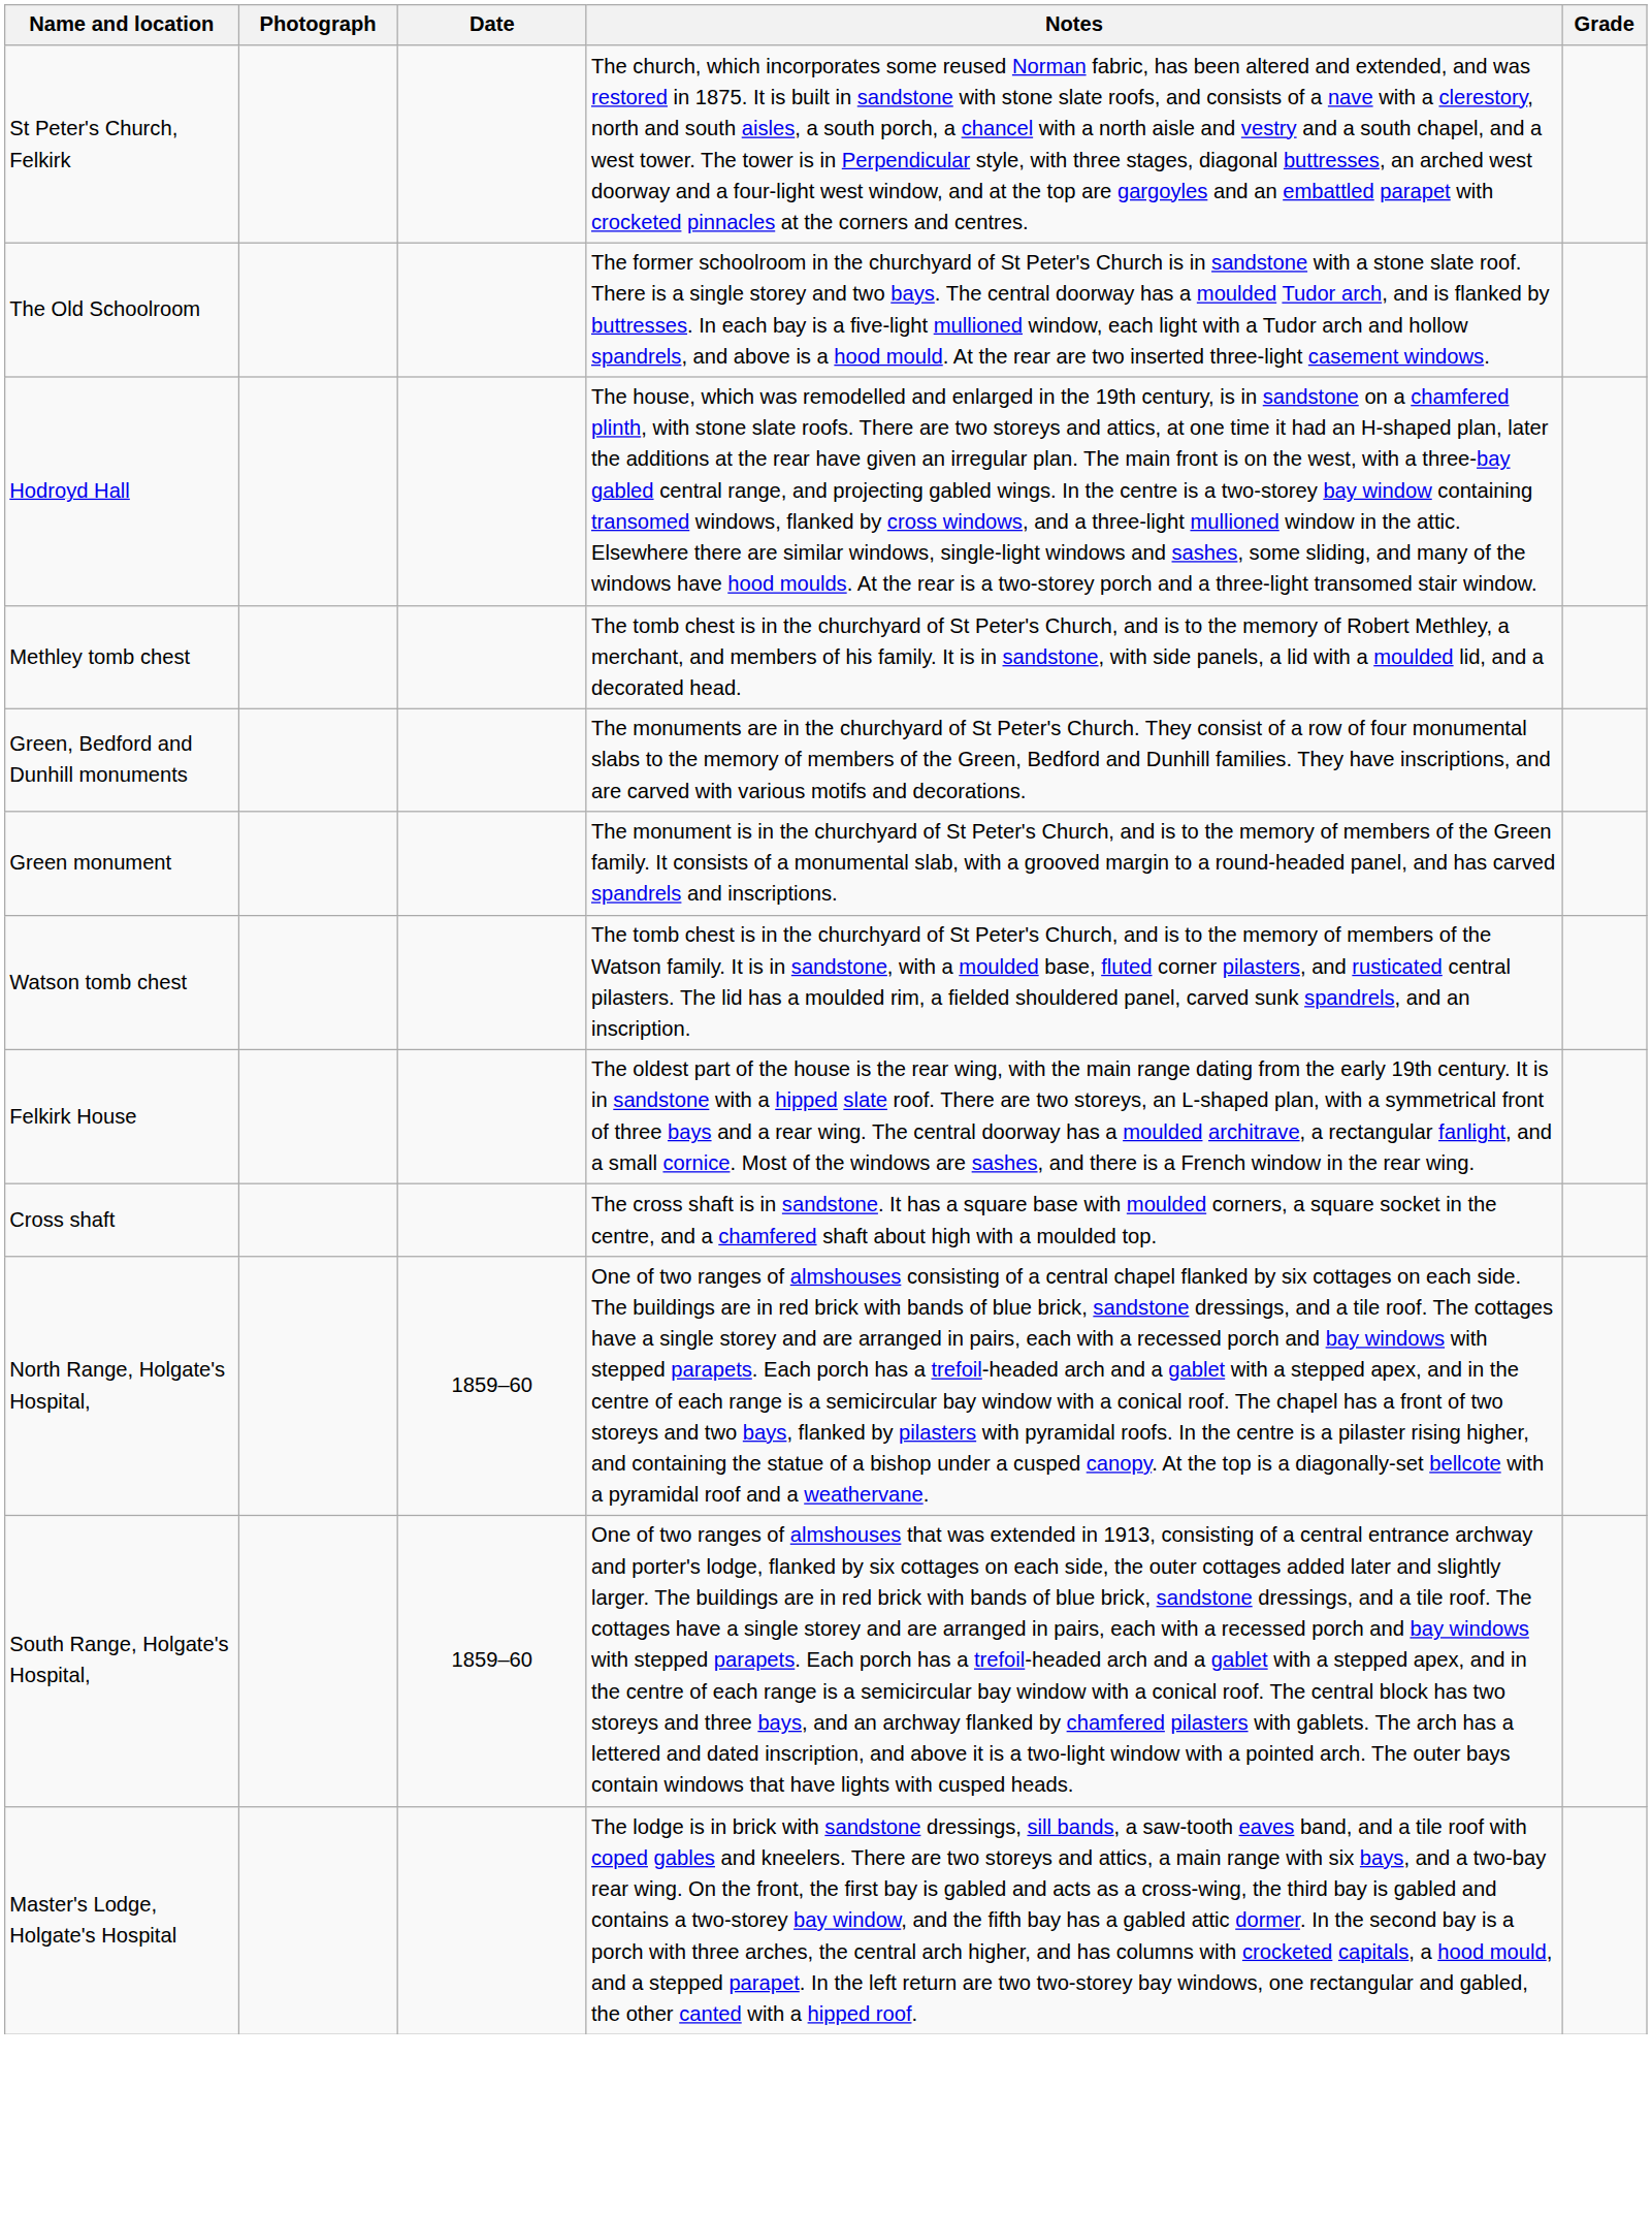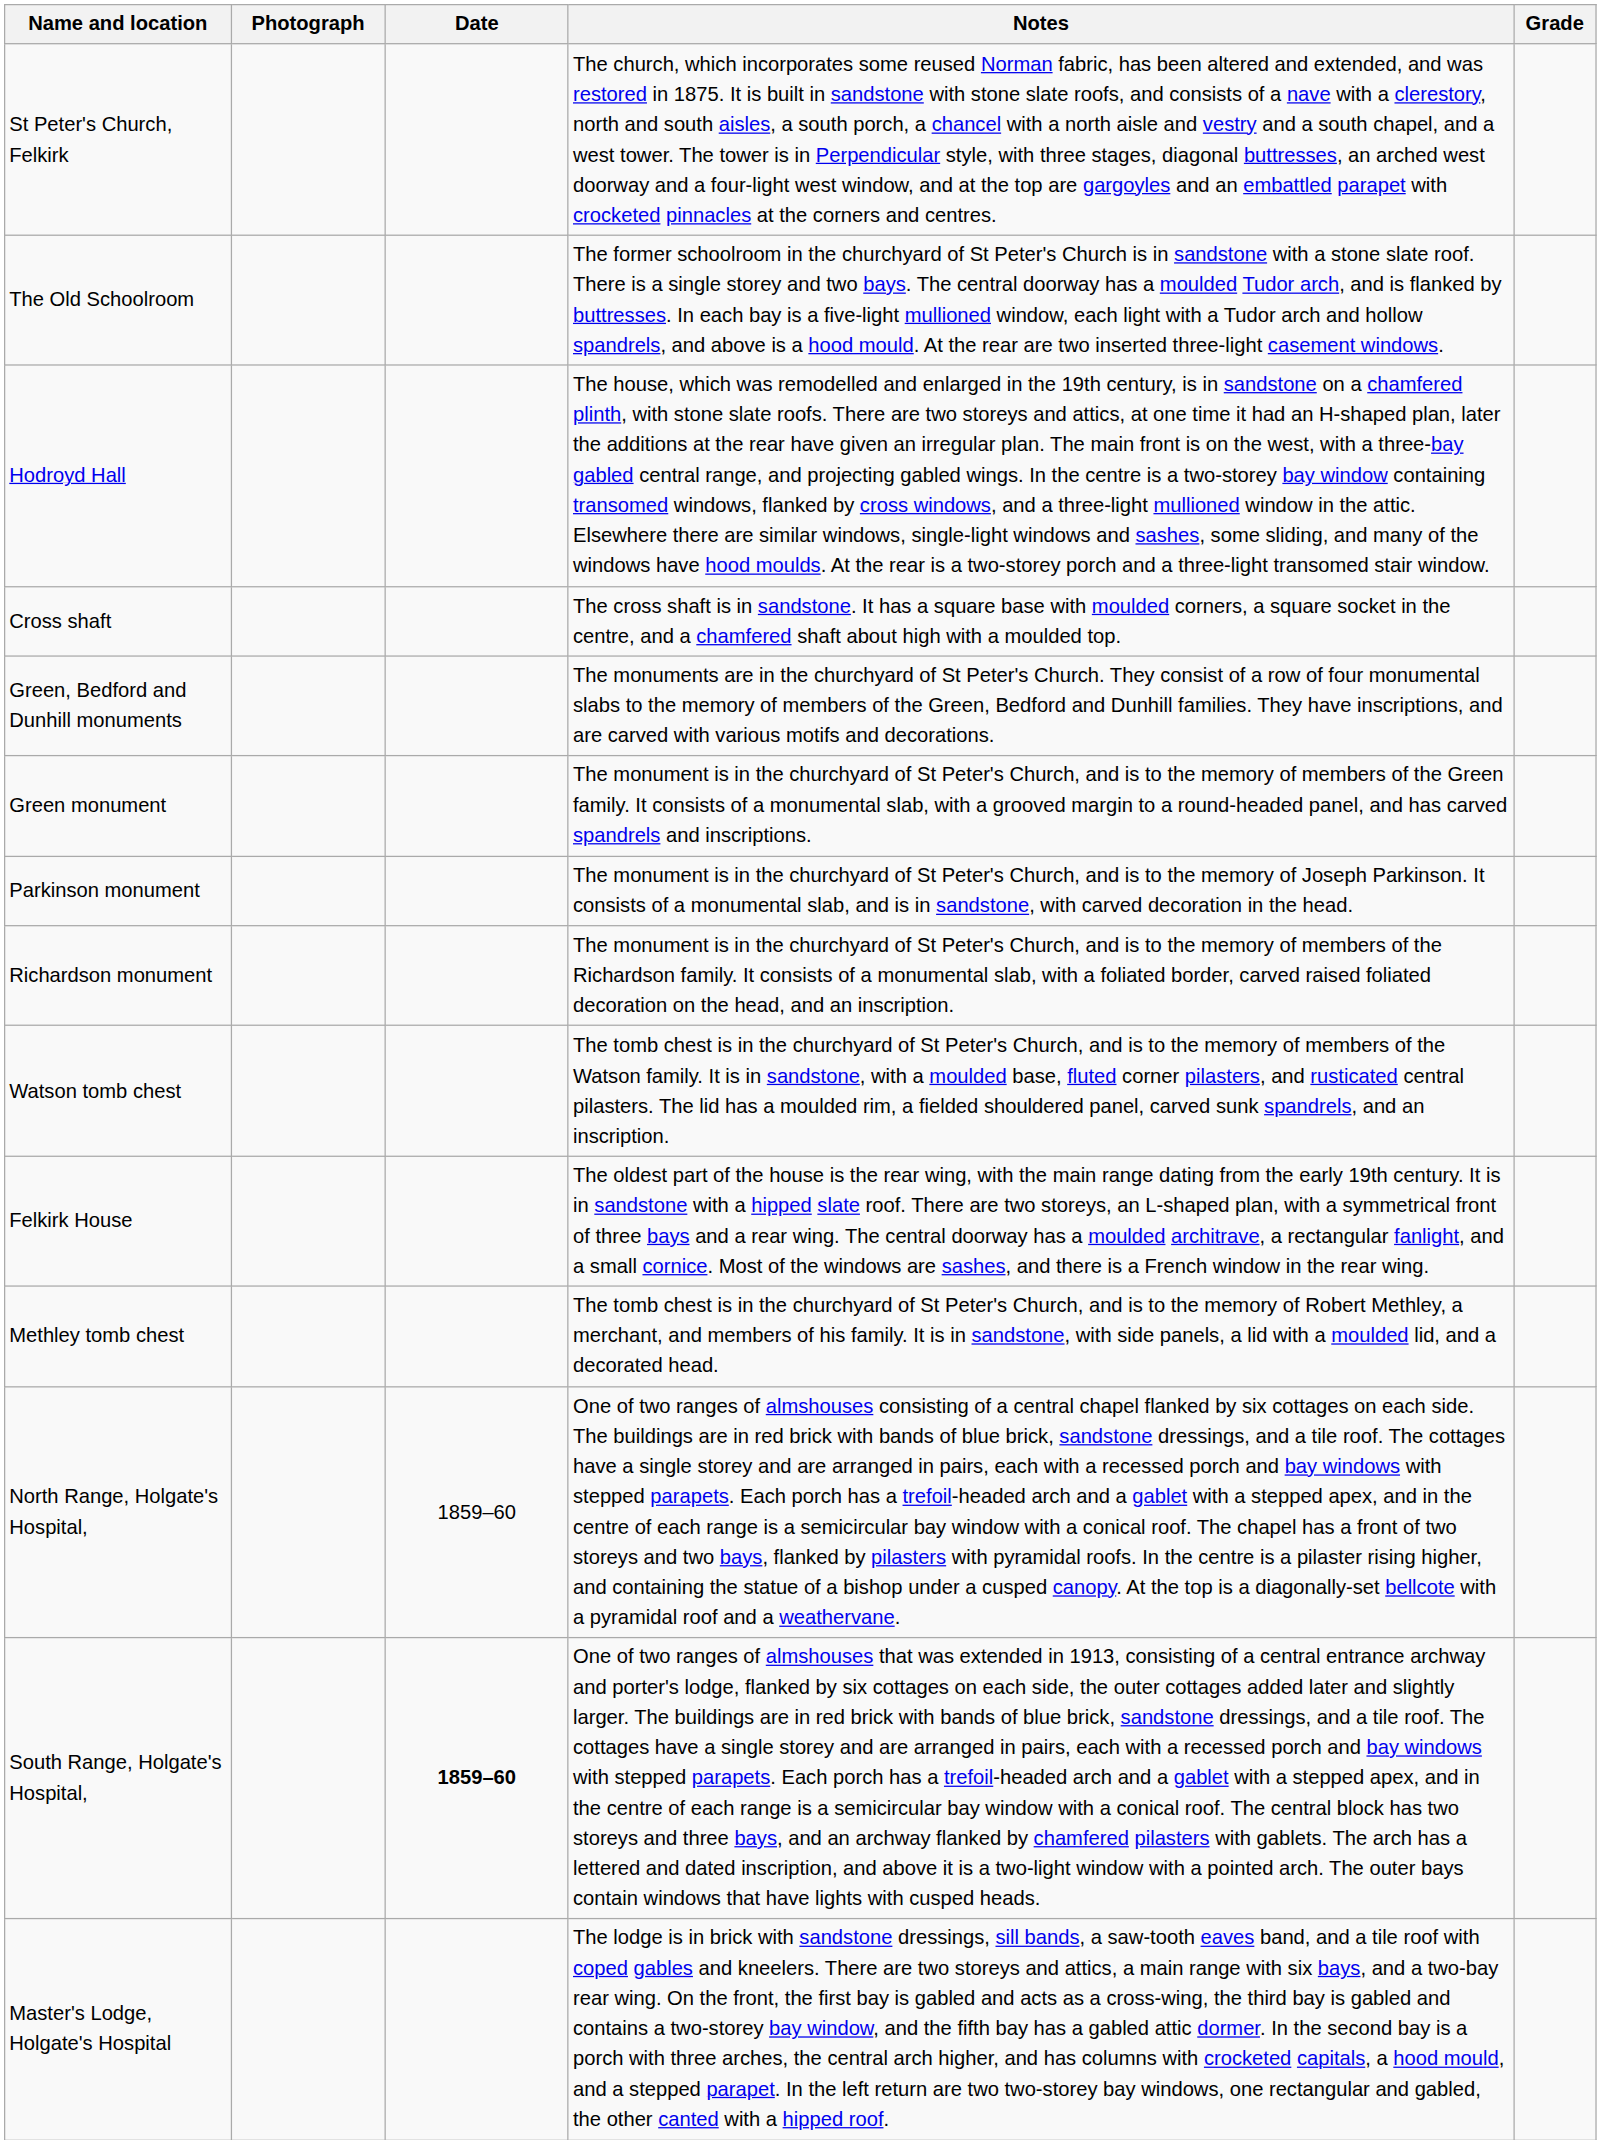 <table class="wikitable sortable plainrowheaders" style="width:100%; border:0; text-align:left; line-height:150%;">
 <tr>
 <th scope="col"  style="width:150px">Name and location</th>
 <th scope="col"  style="width:100px" class="unsortable">Photograph</th>
 <th scope="col"  style="width:120px">Date</th>
 <th scope="col"  style="width:650px" class="unsortable">Notes</th>
 <th scope="col"  style="width:50px">Grade</th>
 </tr>
 <tr>
 <td>St Peter's Church, Felkirk<br><small></small></td>
 <td></td>
 <td align="center"></td>
 <td>The church, which incorporates some reused <a href='#'>Norman</a> fabric, has been altered and extended, and was <a href='#'>restored</a> in 1875.  It is built in <a href='#'>sandstone</a> with stone slate roofs, and consists of a <a href='#'>nave</a> with a <a href='#'>clerestory</a>, north and south <a href='#'>aisles</a>, a south porch, a <a href='#'>chancel</a> with a north aisle and <a href='#'>vestry</a> and a south chapel, and a west tower.  The tower is in <a href='#'>Perpendicular</a> style, with three stages, diagonal <a href='#'>buttresses</a>, an arched west doorway and a four-light west window, and at the top are <a href='#'>gargoyles</a> and an <a href='#'>embattled</a> <a href='#'>parapet</a> with <a href='#'>crocketed</a> <a href='#'>pinnacles</a> at the corners and centres.</td>
 <td align="center" ></td>
 </tr>
 <tr>
 <td>The Old Schoolroom<br><small></small></td>
 <td></td>
 <td align="center"></td>
 <td>The former schoolroom in the churchyard of St Peter's Church is in <a href='#'>sandstone</a> with a stone slate roof.  There is a single storey and two <a href='#'>bays</a>.  The central doorway has a <a href='#'>moulded</a> <a href='#'>Tudor arch</a>, and is flanked by <a href='#'>buttresses</a>.  In each bay is a five-light  <a href='#'>mullioned</a> window, each light with a Tudor arch and hollow <a href='#'>spandrels</a>, and above is a <a href='#'>hood mould</a>.  At the rear are two inserted three-light <a href='#'>casement windows</a>.</td>
 <td align="center" ></td>
 </tr>
 <tr>
 <td><a href='#'>Hodroyd Hall</a><br><small></small></td>
 <td></td>
 <td align="center"></td>
 <td>The house, which was remodelled and enlarged in the 19th century, is in <a href='#'>sandstone</a> on a <a href='#'>chamfered</a> <a href='#'>plinth</a>, with stone slate roofs.  There are two storeys and attics, at one time it had an H-shaped plan, later the additions at the rear have given an irregular plan.  The main front is on the west, with a three-<a href='#'>bay</a> <a href='#'>gabled</a> central range, and projecting gabled wings.  In the centre is a two-storey <a href='#'>bay window</a> containing <a href='#'>transomed</a> windows, flanked by <a href='#'>cross windows</a>, and a three-light <a href='#'>mullioned</a> window in the attic.  Elsewhere there are similar windows, single-light windows and <a href='#'>sashes</a>, some sliding, and many of the windows have <a href='#'>hood moulds</a>.  At the rear is a two-storey porch and a three-light transomed stair window.</td>
 <td align="center" ></td>
 </tr>
 <tr>
-<td>Methley tomb chest<br><small></small></td>
+<td>Cross shaft<br><small></small></td>
 <td></td>
 <td align="center"></td>
-<td>The tomb chest is in the churchyard of St Peter's Church, and is to the memory of Robert Methley, a merchant, and members of his family.  It is in <a href='#'>sandstone</a>, with side panels, a lid with a <a href='#'>moulded</a> lid, and a decorated head.</td>
+<td>The cross shaft is in <a href='#'>sandstone</a>.  It has a square base with <a href='#'>moulded</a> corners, a square socket in the centre, and a <a href='#'>chamfered</a> shaft about  high with a moulded top.</td>
 <td align="center" ></td>
 </tr>
 <tr>
 <td>Green, Bedford and Dunhill monuments<br><small></small></td>
 <td></td>
 <td align="center"></td>
 <td>The monuments are in the churchyard of St Peter's Church.  They consist of a row of four monumental slabs to the memory of members of the Green, Bedford and Dunhill families.  They have inscriptions, and are carved with various motifs and decorations.</td>
 <td align="center" ></td>
 </tr>
 <tr>
 <td>Green monument<br><small></small></td>
 <td></td>
 <td align="center"></td>
 <td>The monument is in the churchyard of St Peter's Church, and is to the memory of members of the Green family.  It consists of a monumental slab, with a grooved margin to a round-headed panel, and has carved <a href='#'>spandrels</a> and inscriptions.</td>
 <td align="center" ></td>
 </tr>
 <tr>
+<td>Parkinson monument<br><small></small></td>
+<td></td>
+<td align="center"></td>
+<td>The monument is in the churchyard of St Peter's Church, and is to the memory of Joseph Parkinson.  It consists of a monumental slab, and is in <a href='#'>sandstone</a>, with carved decoration in the head.</td>
+<td align="center" ></td>
+</tr>
+<tr>
+<td>Richardson monument<br><small></small></td>
+<td></td>
+<td align="center"></td>
+<td>The monument is in the churchyard of St Peter's Church, and is to the memory of members of the Richardson family.  It consists of a monumental slab, with a foliated border, carved raised foliated decoration on the head, and an inscription.</td>
+<td align="center" ></td>
+</tr>
+<tr>
 <td>Watson tomb chest<br><small></small></td>
 <td></td>
 <td align="center"></td>
 <td>The tomb chest is in the churchyard of St Peter's Church, and is to the memory of members of the Watson family.  It is in <a href='#'>sandstone</a>, with a <a href='#'>moulded</a> base, <a href='#'>fluted</a> corner <a href='#'>pilasters</a>, and <a href='#'>rusticated</a> central pilasters.  The lid has a moulded rim, a fielded shouldered panel, carved sunk <a href='#'>spandrels</a>, and an inscription.</td>
 <td align="center" ></td>
 </tr>
 <tr>
 <td>Felkirk House<br><small></small></td>
 <td></td>
 <td align="center"></td>
 <td>The oldest part of the house is the rear wing, with the main range dating from the early 19th century.  It is in <a href='#'>sandstone</a> with a <a href='#'>hipped</a> <a href='#'>slate</a> roof.  There are two storeys, an L-shaped plan, with a symmetrical front of three <a href='#'>bays</a> and a rear wing.  The central doorway has a <a href='#'>moulded</a> <a href='#'>architrave</a>, a rectangular <a href='#'>fanlight</a>, and a small <a href='#'>cornice</a>.  Most of the windows are <a href='#'>sashes</a>, and there is a French window in the rear wing.</td>
 <td align="center" ></td>
 </tr>
 <tr>
-<td>Cross shaft<br><small></small></td>
+<td>Methley tomb chest<br><small></small></td>
 <td></td>
 <td align="center"></td>
-<td>The cross shaft is in <a href='#'>sandstone</a>.  It has a square base with <a href='#'>moulded</a> corners, a square socket in the centre, and a <a href='#'>chamfered</a> shaft about  high with a moulded top.</td>
+<td>The tomb chest is in the churchyard of St Peter's Church, and is to the memory of Robert Methley, a merchant, and members of his family.  It is in <a href='#'>sandstone</a>, with side panels, a lid with a <a href='#'>moulded</a> lid, and a decorated head.</td>
 <td align="center" ></td>
 </tr>
 <tr>
 <td>North Range, Holgate's Hospital, <br><small></small></td>
 <td></td>
 <td align="center">1859–60</td>
 <td>One of two ranges of <a href='#'>almshouses</a> consisting of a central chapel flanked by six cottages on each side.  The buildings are in red brick with bands of blue brick, <a href='#'>sandstone</a> dressings, and a tile roof.  The cottages have a single storey and are arranged in pairs, each with a recessed porch and <a href='#'>bay windows</a> with stepped <a href='#'>parapets</a>.  Each porch has a <a href='#'>trefoil</a>-headed arch and a <a href='#'>gablet</a> with a stepped apex, and in the centre of each range is a semicircular bay window with a conical roof.  The chapel has a front of two storeys and two <a href='#'>bays</a>, flanked by <a href='#'>pilasters</a> with pyramidal roofs.  In the centre is a pilaster rising higher, and containing the statue of a bishop under a cusped <a href='#'>canopy</a>.  At the top is a diagonally-set <a href='#'>bellcote</a> with a pyramidal roof and a <a href='#'>weathervane</a>.</td>
 <td align="center" ></td>
 </tr>
 <tr>
 <td>South Range, Holgate's Hospital, <br><small></small></td>
 <td></td>
-<td align="center">1859–60</td>
+<td align="center"><strong>1859–60</strong></td>
 <td>One of two ranges of <a href='#'>almshouses</a> that was extended in 1913, consisting of a central entrance archway and porter's lodge, flanked by six cottages on each side, the outer cottages added later and slightly larger.  The buildings are in red brick with bands of blue brick, <a href='#'>sandstone</a> dressings, and a tile roof.  The cottages have a single storey and are arranged in pairs, each with a recessed porch and <a href='#'>bay windows</a> with stepped <a href='#'>parapets</a>.  Each porch has a <a href='#'>trefoil</a>-headed arch and a <a href='#'>gablet</a> with a stepped apex, and in the centre of each range is a semicircular bay window with a conical roof.  The central block has two storeys and three <a href='#'>bays</a>, and an archway flanked by <a href='#'>chamfered</a> <a href='#'>pilasters</a> with gablets.  The arch has a lettered and dated inscription, and above it is a two-light window with a pointed arch.  The outer bays contain windows that have lights with cusped heads.</td>
 <td align="center" ></td>
 </tr>
 <tr>
 <td>Master's Lodge, Holgate's Hospital<br><small></small></td>
 <td></td>
 <td align="center"></td>
 <td>The lodge is in brick with <a href='#'>sandstone</a> dressings, <a href='#'>sill bands</a>, a saw-tooth <a href='#'>eaves</a> band, and a tile roof with <a href='#'>coped</a> <a href='#'>gables</a> and kneelers.  There are two storeys and attics, a main range with six <a href='#'>bays</a>, and a two-bay rear wing.  On the front, the first bay is gabled and acts as a cross-wing, the third bay is gabled and contains a two-storey <a href='#'>bay window</a>, and the fifth bay has a gabled attic <a href='#'>dormer</a>.  In the second bay is a porch with three arches, the central arch higher, and has columns with <a href='#'>crocketed</a> <a href='#'>capitals</a>, a <a href='#'>hood mould</a>, and a stepped <a href='#'>parapet</a>.  In the left return are two two-storey bay windows, one rectangular and gabled, the other <a href='#'>canted</a> with a <a href='#'>hipped roof</a>.</td>
 <td align="center" ></td>
 </tr>
 <tr>
 </tr>
 </table>
